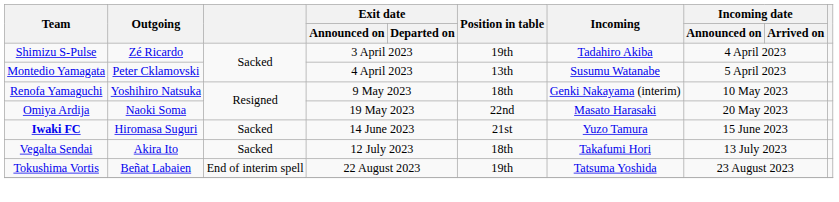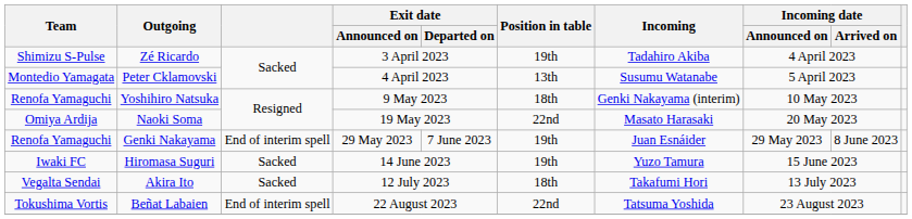 <table class="wikitable" style="text-align:center">
 <tr>
 <th rowspan="2">Team</th>
 <th rowspan="2">Outgoing</th>
 <th rowspan="2"></th>
 <th colspan="2">Exit date</th>
 <th rowspan="2">Position in table</th>
 <th rowspan="2">Incoming</th>
 <th colspan="2">Incoming date</th>
 <th rowspan="2"></th>
 </tr>
 <tr>
 <th>Announced on</th>
 <th>Departed on</th>
 <th>Announced on</th>
 <th>Arrived on</th>
 </tr>
 <tr>
 <td><a href='#'>Shimizu S-Pulse</a></td>
 <td><a href='#'>Zé Ricardo</a></td>
 <td rowspan="2">Sacked</td>
 <td colspan="2">3 April 2023</td>
 <td>19th</td>
 <td><a href='#'>Tadahiro Akiba</a></td>
 <td colspan="2">4 April 2023</td>
 <td></td>
 </tr>
 <tr>
 <td><a href='#'>Montedio Yamagata</a></td>
 <td><a href='#'>Peter Cklamovski</a></td>
 <td colspan="2">4 April 2023</td>
 <td>13th</td>
 <td><a href='#'>Susumu Watanabe</a></td>
 <td colspan="2">5 April 2023</td>
 <td></td>
 </tr>
 <tr>
 <td><a href='#'>Renofa Yamaguchi</a></td>
 <td><a href='#'>Yoshihiro Natsuka</a></td>
 <td rowspan="2">Resigned</td>
 <td colspan="2">9 May 2023</td>
 <td>18th</td>
 <td><a href='#'>Genki Nakayama</a> (interim)</td>
 <td colspan="2">10 May 2023</td>
 <td></td>
 </tr>
 <tr>
 <td><a href='#'>Omiya Ardija</a></td>
 <td><a href='#'>Naoki Soma</a></td>
 <td colspan="2">19 May 2023</td>
 <td>22nd</td>
 <td><a href='#'>Masato Harasaki</a></td>
 <td colspan="2">20 May 2023</td>
 <td></td>
 </tr>
 <tr>
-<td><strong><a href='#'>Iwaki FC</a></strong></td>
+<td><a href='#'>Renofa Yamaguchi</a></td>
+<td><a href='#'>Genki Nakayama</a></td>
+<td>End of interim spell</td>
+<td>29 May 2023</td>
+<td>7 June 2023</td>
+<td>19th</td>
+<td><a href='#'>Juan Esnáider</a></td>
+<td>29 May 2023</td>
+<td>8 June 2023</td>
+<td></td>
+</tr>
+<tr>
+<td><a href='#'>Iwaki FC</a></td>
 <td><a href='#'>Hiromasa Suguri</a></td>
 <td>Sacked</td>
 <td colspan="2">14 June 2023</td>
-<td>21st</td>
+<td>19th</td>
 <td><a href='#'>Yuzo Tamura</a></td>
 <td colspan="2">15 June 2023</td>
 <td></td>
 </tr>
 <tr>
 <td><a href='#'>Vegalta Sendai</a></td>
 <td><a href='#'>Akira Ito</a></td>
 <td>Sacked</td>
 <td colspan="2">12 July 2023</td>
 <td>18th</td>
 <td><a href='#'>Takafumi Hori</a></td>
 <td colspan="2">13 July 2023</td>
 <td></td>
 </tr>
 <tr>
 <td><a href='#'>Tokushima Vortis</a></td>
 <td><a href='#'>Beñat Labaien</a></td>
 <td>End of interim spell</td>
 <td colspan="2">22 August 2023</td>
-<td>19th</td>
+<td>22nd</td>
 <td><a href='#'>Tatsuma Yoshida</a></td>
 <td colspan="2">23 August 2023</td>
 <td></td>
 </tr>
 <tr>
 </tr>
 </table>
